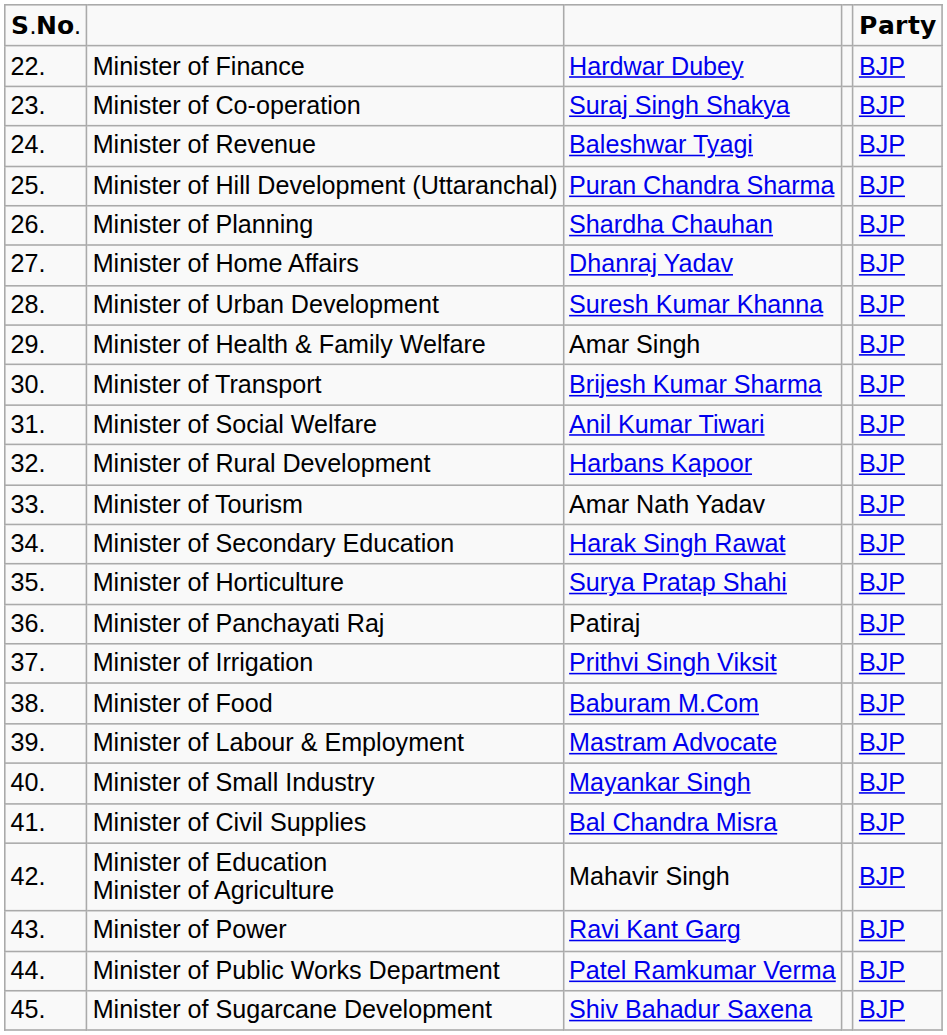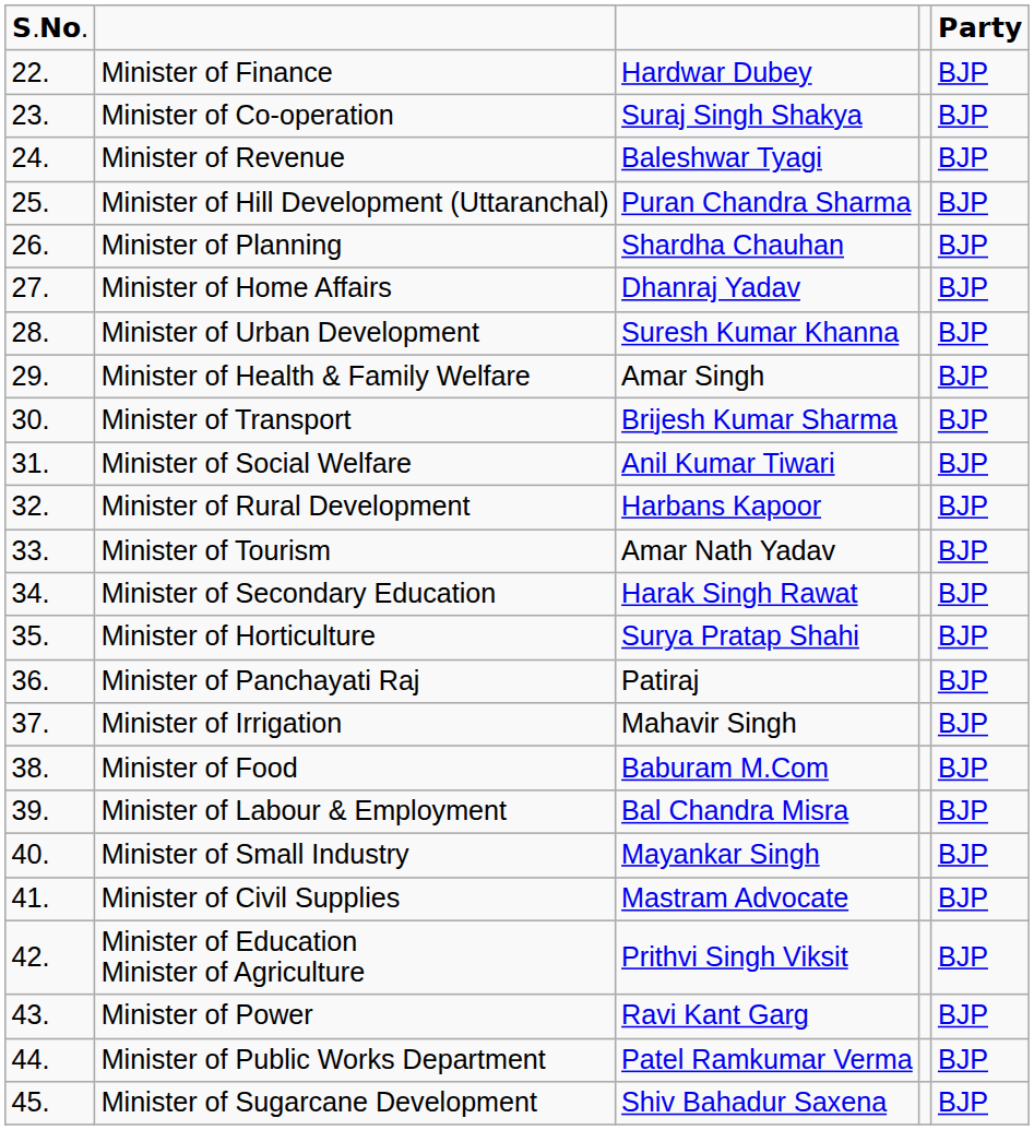 <table class="wikitable">
 <tr>
 <td>𝗦.𝗡𝗼.</td>
 <td></td>
 <td></td>
 <td></td>
 <td>𝗣𝗮𝗿𝘁𝘆</td>
 </tr>
 <tr>
 <td>22.</td>
 <td>Minister of Finance</td>
 <td><a href='#'>Hardwar Dubey</a></td>
 <td></td>
 <td><a href='#'>BJP</a></td>
 </tr>
 <tr>
 <td>23.</td>
 <td>Minister of Co-operation</td>
 <td><a href='#'>Suraj Singh Shakya</a></td>
 <td></td>
 <td><a href='#'>BJP</a></td>
 </tr>
 <tr>
 <td>24.</td>
 <td>Minister of Revenue</td>
 <td><a href='#'>Baleshwar Tyagi</a></td>
 <td></td>
 <td><a href='#'>BJP</a></td>
 </tr>
 <tr>
 <td>25.</td>
 <td>Minister of Hill Development (Uttaranchal)</td>
 <td><a href='#'>Puran Chandra Sharma</a></td>
 <td></td>
 <td><a href='#'>BJP</a></td>
 </tr>
 <tr>
 <td>26.</td>
 <td>Minister of Planning</td>
 <td><a href='#'>Shardha Chauhan</a></td>
 <td></td>
 <td><a href='#'>BJP</a></td>
 </tr>
 <tr>
 <td>27.</td>
 <td>Minister of Home Affairs</td>
 <td><a href='#'>Dhanraj Yadav</a></td>
 <td></td>
 <td><a href='#'>BJP</a></td>
 </tr>
 <tr>
 <td>28.</td>
 <td>Minister of Urban Development</td>
 <td><a href='#'>Suresh Kumar Khanna</a></td>
 <td></td>
 <td><a href='#'>BJP</a></td>
 </tr>
 <tr>
 <td>29.</td>
 <td>Minister of Health & Family Welfare</td>
 <td>Amar Singh</td>
 <td></td>
 <td><a href='#'>BJP</a></td>
 </tr>
 <tr>
 <td>30.</td>
 <td>Minister of Transport</td>
 <td><a href='#'>Brijesh Kumar Sharma</a></td>
 <td></td>
 <td><a href='#'>BJP</a></td>
 </tr>
 <tr>
 <td>31.</td>
 <td>Minister of Social Welfare</td>
 <td><a href='#'>Anil Kumar Tiwari</a></td>
 <td></td>
 <td><a href='#'>BJP</a></td>
 </tr>
 <tr>
 <td>32.</td>
 <td>Minister of Rural Development</td>
 <td><a href='#'>Harbans Kapoor</a></td>
 <td></td>
 <td><a href='#'>BJP</a></td>
 </tr>
 <tr>
 <td>33.</td>
 <td>Minister of Tourism</td>
 <td>Amar Nath Yadav</td>
 <td></td>
 <td><a href='#'>BJP</a></td>
 </tr>
 <tr>
 <td>34.</td>
 <td>Minister of Secondary Education</td>
 <td><a href='#'>Harak Singh Rawat</a></td>
 <td></td>
 <td><a href='#'>BJP</a></td>
 </tr>
 <tr>
 <td>35.</td>
 <td>Minister of Horticulture</td>
 <td><a href='#'>Surya Pratap Shahi</a></td>
 <td></td>
 <td><a href='#'>BJP</a></td>
 </tr>
 <tr>
 <td>36.</td>
 <td>Minister of Panchayati Raj</td>
 <td>Patiraj</td>
 <td></td>
 <td><a href='#'>BJP</a></td>
 </tr>
 <tr>
 <td>37.</td>
 <td>Minister of Irrigation</td>
-<td><a href='#'>Prithvi Singh Viksit</a></td>
+<td>Mahavir Singh</td>
 <td></td>
 <td><a href='#'>BJP</a></td>
 </tr>
 <tr>
 <td>38.</td>
 <td>Minister of Food</td>
 <td><a href='#'>Baburam M.Com</a></td>
 <td></td>
 <td><a href='#'>BJP</a></td>
 </tr>
 <tr>
 <td>39.</td>
 <td>Minister of Labour & Employment</td>
-<td><a href='#'>Mastram Advocate</a></td>
+<td><a href='#'>Bal Chandra Misra</a></td>
 <td></td>
 <td><a href='#'>BJP</a></td>
 </tr>
 <tr>
 <td>40.</td>
 <td>Minister of Small Industry</td>
 <td><a href='#'>Mayankar Singh</a></td>
 <td></td>
 <td><a href='#'>BJP</a></td>
 </tr>
 <tr>
 <td>41.</td>
 <td>Minister of Civil Supplies</td>
-<td><a href='#'>Bal Chandra Misra</a></td>
+<td><a href='#'>Mastram Advocate</a></td>
 <td></td>
 <td><a href='#'>BJP</a></td>
 </tr>
 <tr>
 <td>42.</td>
 <td>Minister of Education<br>Minister of Agriculture</td>
-<td>Mahavir Singh</td>
+<td><a href='#'>Prithvi Singh Viksit</a></td>
 <td></td>
 <td><a href='#'>BJP</a></td>
 </tr>
 <tr>
 <td>43.</td>
 <td>Minister of Power</td>
 <td><a href='#'>Ravi Kant Garg</a></td>
 <td></td>
 <td><a href='#'>BJP</a></td>
 </tr>
 <tr>
 <td>44.</td>
 <td>Minister of Public Works Department</td>
 <td><a href='#'>Patel Ramkumar Verma</a></td>
 <td></td>
 <td><a href='#'>BJP</a></td>
 </tr>
 <tr>
 <td>45.</td>
 <td>Minister of Sugarcane Development</td>
 <td><a href='#'>Shiv Bahadur Saxena</a></td>
 <td></td>
 <td><a href='#'>BJP</a></td>
 </tr>
 </table>
